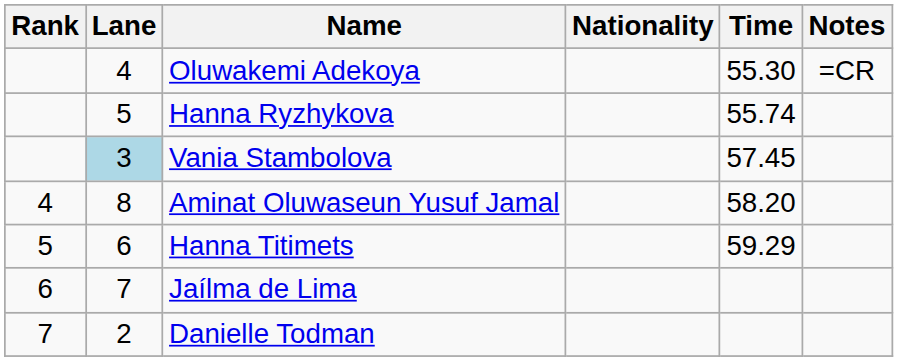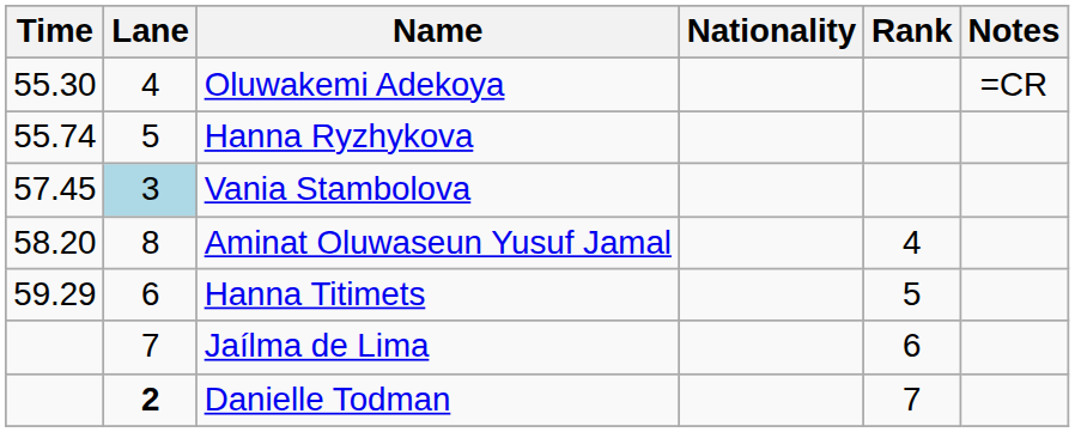 <table class="wikitable sortable" style="text-align:center">
 <tr>
-<th>Rank</th>
+<th>Time</th>
 <th>Lane</th>
 <th>Name</th>
 <th>Nationality</th>
-<th>Time</th>
+<th>Rank</th>
 <th>Notes</th>
 </tr>
 <tr>
-<td></td>
+<td>55.30</td>
 <td>4</td>
 <td align=left><a href='#'>Oluwakemi Adekoya</a></td>
 <td align=left></td>
-<td>55.30</td>
+<td></td>
 <td>=CR</td>
 </tr>
 <tr>
-<td></td>
+<td>55.74</td>
 <td>5</td>
 <td align=left><a href='#'>Hanna Ryzhykova</a></td>
-<td align=left></td>
-<td>55.74</td>
-<td></td>
-</tr>
-<tr>
-<td></td>
-<td style="background: lightblue;">3</td>
-<td align=left><a href='#'>Vania Stambolova</a></td>
-<td align=left></td>
-<td>57.45</td>
-<td></td>
-</tr>
-<tr>
-<td>4</td>
-<td>8</td>
-<td align=left><a href='#'>Aminat Oluwaseun Yusuf Jamal</a></td>
-<td align=left></td>
-<td>58.20</td>
-<td></td>
-</tr>
-<tr>
-<td>5</td>
-<td>6</td>
-<td align=left><a href='#'>Hanna Titimets</a></td>
-<td align=left></td>
-<td>59.29</td>
-<td></td>
-</tr>
-<tr>
-<td>6</td>
-<td>7</td>
-<td align=left><a href='#'>Jaílma de Lima</a></td>
 <td align=left></td>
 <td></td>
 <td></td>
 </tr>
 <tr>
-<td>7</td>
-<td>2</td>
-<td align=left><a href='#'>Danielle Todman</a></td>
+<td>57.45</td>
+<td style="background: lightblue;">3</td>
+<td align=left><a href='#'>Vania Stambolova</a></td>
 <td align=left></td>
 <td></td>
 <td></td>
 </tr>
+<tr>
+<td>58.20</td>
+<td>8</td>
+<td align=left><a href='#'>Aminat Oluwaseun Yusuf Jamal</a></td>
+<td align=left></td>
+<td>4</td>
+<td></td>
+</tr>
+<tr>
+<td>59.29</td>
+<td>6</td>
+<td align=left><a href='#'>Hanna Titimets</a></td>
+<td align=left></td>
+<td>5</td>
+<td></td>
+</tr>
+<tr>
+<td></td>
+<td>7</td>
+<td align=left><a href='#'>Jaílma de Lima</a></td>
+<td align=left></td>
+<td>6</td>
+<td></td>
+</tr>
+<tr>
+<td></td>
+<td><strong>2</strong></td>
+<td align=left><a href='#'>Danielle Todman</a></td>
+<td align=left></td>
+<td>7</td>
+<td></td>
+</tr>
 </table>
